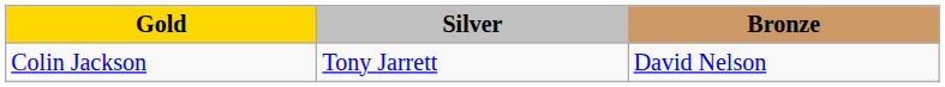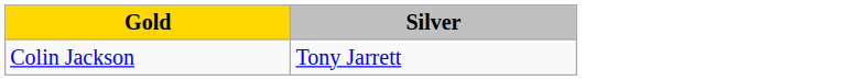 <table class="wikitable" style="text-align:left">
 <tr align="center">
 <td width=200 bgcolor=gold><strong>Gold</strong></td>
 <td width=200 bgcolor=silver><strong>Silver</strong></td>
-<td width=200 bgcolor=CC9966><strong>Bronze</strong></td>
 </tr>
 <tr>
 <td><a href='#'>Colin Jackson</a><br><em></em></td>
 <td><a href='#'>Tony Jarrett</a><br><em></em></td>
-<td><a href='#'>David Nelson</a><br><em></em></td>
 </tr>
 </table>
